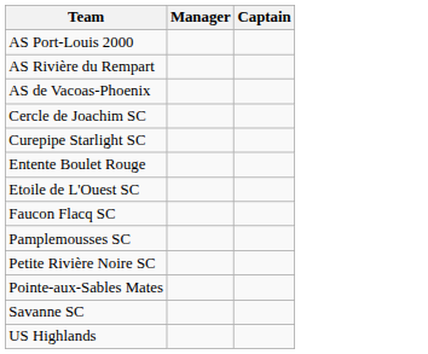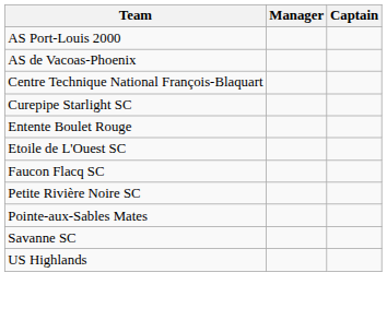 <table class="wikitable sortable" style="text-align: left;">
 <tr>
 <th>Team</th>
 <th>Manager</th>
 <th>Captain</th>
 </tr>
 <tr>
 <td>AS Port-Louis 2000</td>
 <td> </td>
 <td> </td>
 </tr>
 <tr>
-<td>AS Rivière du Rempart</td>
-<td> </td>
-<td> </td>
-</tr>
-<tr>
 <td>AS de Vacoas-Phoenix</td>
 <td> </td>
 <td> </td>
 </tr>
 <tr>
-<td>Cercle de Joachim SC</td>
-<td> <br>  </td>
+<td>Centre Technique National François-Blaquart</td>
+<td> </td>
 <td> </td>
 </tr>
 <tr>
 <td>Curepipe Starlight SC</td>
 <td> </td>
 <td> </td>
 </tr>
 <tr>
 <td>Entente Boulet Rouge</td>
 <td> </td>
 <td> </td>
 </tr>
 <tr>
 <td>Etoile de L'Ouest SC</td>
 <td> <br>  </td>
 <td> </td>
 </tr>
 <tr>
 <td>Faucon Flacq SC</td>
-<td> </td>
-<td> </td>
-</tr>
-<tr>
-<td>Pamplemousses SC</td>
 <td> </td>
 <td> </td>
 </tr>
 <tr>
 <td>Petite Rivière Noire SC</td>
 <td> </td>
 <td> </td>
 </tr>
 <tr>
 <td>Pointe-aux-Sables Mates</td>
 <td> </td>
 <td> </td>
 </tr>
 <tr>
 <td>Savanne SC</td>
 <td> </td>
 <td> </td>
 </tr>
 <tr>
 <td>US Highlands</td>
 <td> </td>
 <td> </td>
 </tr>
 </table>
